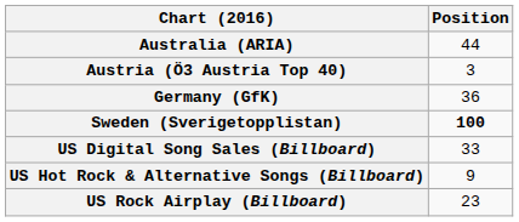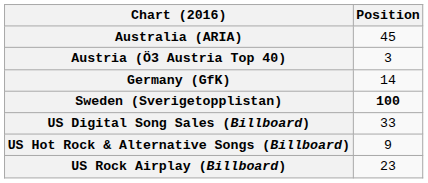 <table class="wikitable sortable plainrowheaders" style="text-align:center">
 <tr>
 <th scope="col">Chart (2016)</th>
 <th scope="col">Position</th>
 </tr>
 <tr>
 <th scope="row">Australia (ARIA)</th>
-<td>44</td>
+<td>45</td>
 </tr>
 <tr>
 <th scope="row">Austria (Ö3 Austria Top 40)</th>
 <td>3</td>
 </tr>
 <tr>
 <th scope="row">Germany (GfK)</th>
-<td>36</td>
+<td>14</td>
 </tr>
 <tr>
 <th scope="row">Sweden (Sverigetopplistan)</th>
 <td><strong>100</strong></td>
 </tr>
 <tr>
 <th scope="row">US Digital Song Sales (<em>Billboard</em>)</th>
 <td>33</td>
 </tr>
 <tr>
 <th scope="row">US Hot Rock & Alternative Songs (<em>Billboard</em>)</th>
 <td>9</td>
 </tr>
 <tr>
 <th scope="row">US Rock Airplay (<em>Billboard</em>)</th>
 <td>23</td>
 </tr>
 </table>
